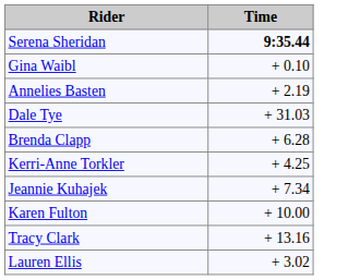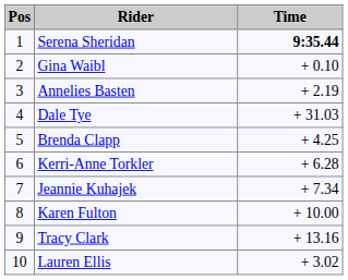 <table bgcolor="#f7f8ff" cellpadding="3" cellspacing="0" border="1" style="font-size: 95%; border: gray solid 1px; border-collapse: collapse;">
 <tr bgcolor="#CCCCCC">
+<td align="center" width="20"><strong>Pos</strong></td>
 <td align="center" width="200"><strong>Rider</strong></td>
 <td align="center" width="100"><strong>Time</strong></td>
 </tr>
 <tr valign=top>
+<td align=center>1</td>
 <td> <a href='#'>Serena Sheridan</a></td>
 <td align=right><strong>9:35.44</strong></td>
 </tr>
 <tr valign=top>
+<td align=center>2</td>
 <td> <a href='#'>Gina Waibl</a></td>
 <td align=right>+ 0.10</td>
 </tr>
 <tr valign=top>
+<td align=center>3</td>
 <td> <a href='#'>Annelies Basten</a></td>
 <td align=right>+ 2.19</td>
 </tr>
 <tr valign=top>
+<td align=center>4</td>
 <td> <a href='#'>Dale Tye</a></td>
 <td align=right>+ 31.03</td>
 </tr>
 <tr valign=top>
+<td align=center>5</td>
 <td> <a href='#'>Brenda Clapp</a></td>
+<td align=right>+ 4.25</td>
+</tr>
+<tr valign=top>
+<td align=center>6</td>
+<td> <a href='#'>Kerri-Anne Torkler</a></td>
 <td align=right>+ 6.28</td>
 </tr>
 <tr valign=top>
-<td> <a href='#'>Kerri-Anne Torkler</a></td>
-<td align=right>+ 4.25</td>
-</tr>
-<tr valign=top>
+<td align=center>7</td>
 <td> <a href='#'>Jeannie Kuhajek</a></td>
 <td align=right>+ 7.34</td>
 </tr>
 <tr valign=top>
+<td align=center>8</td>
 <td> <a href='#'>Karen Fulton</a></td>
 <td align=right>+ 10.00</td>
 </tr>
 <tr valign=top>
+<td align=center>9</td>
 <td> <a href='#'>Tracy Clark</a></td>
 <td align=right>+ 13.16</td>
 </tr>
 <tr valign=top>
+<td align=center>10</td>
 <td> <a href='#'>Lauren Ellis</a></td>
 <td align=right>+ 3.02</td>
 </tr>
 </table>
